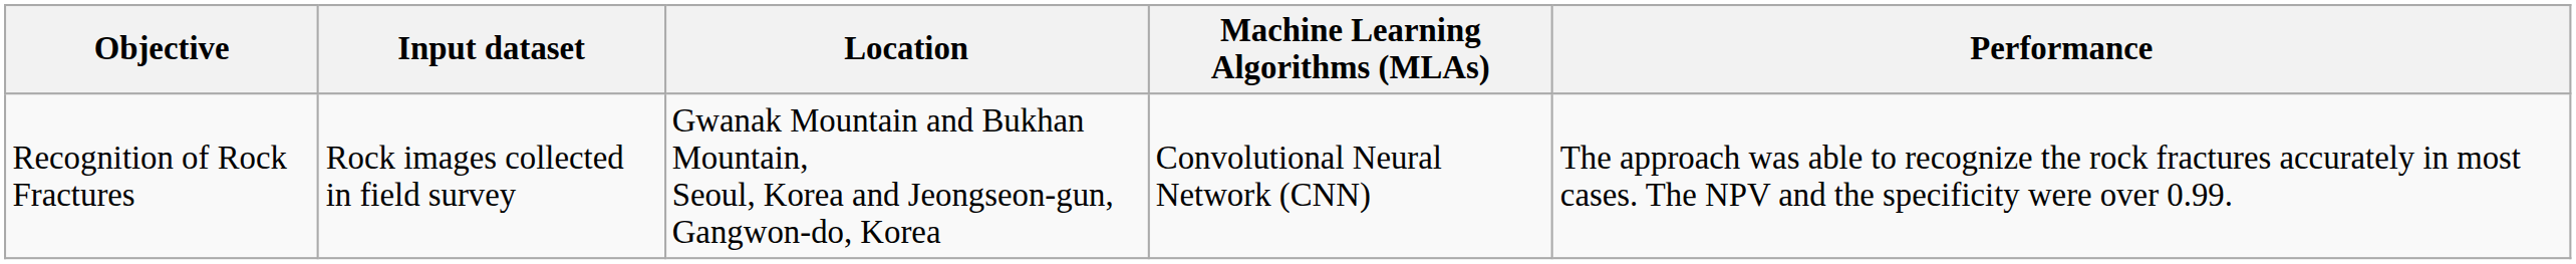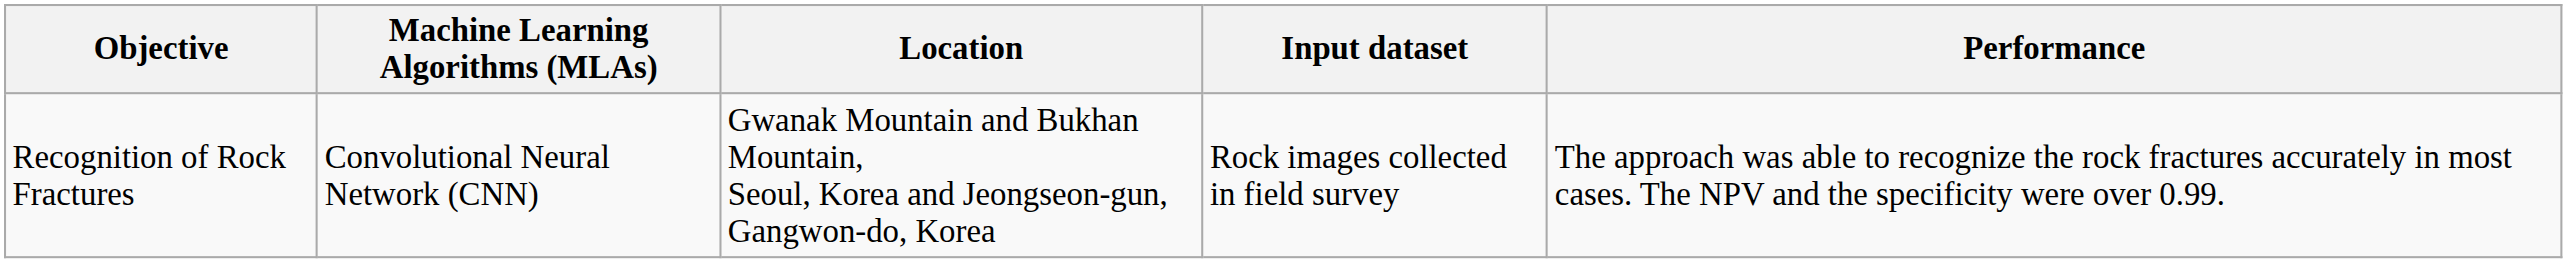 <table class="wikitable">
 <tr>
 <th>Objective</th>
+<th>Machine Learning Algorithms (MLAs)</th>
+<th>Location</th>
 <th>Input dataset</th>
-<th>Location</th>
-<th>Machine Learning Algorithms (MLAs)</th>
 <th>Performance</th>
 </tr>
 <tr>
 <td>Recognition of Rock Fractures</td>
+<td>Convolutional Neural Network (CNN)</td>
+<td>Gwanak Mountain and Bukhan Mountain,<br>Seoul, Korea and Jeongseon-gun, Gangwon-do, Korea</td>
 <td>Rock images collected in field survey</td>
-<td>Gwanak Mountain and Bukhan Mountain,<br>Seoul, Korea and Jeongseon-gun, Gangwon-do, Korea</td>
-<td>Convolutional Neural Network (CNN)</td>
 <td>The approach was able to recognize the rock fractures accurately in most cases. The NPV and the specificity were over 0.99.</td>
 </tr>
 </table>
